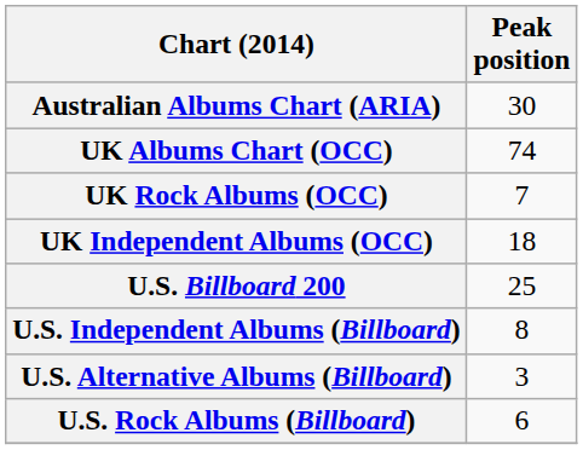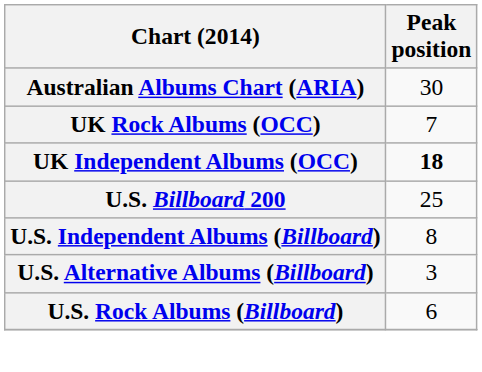 <table class="wikitable sortable plainrowheaders" style="text-align:center;">
 <tr>
 <th scope="col">Chart (2014)</th>
 <th scope="col">Peak<br>position</th>
 </tr>
 <tr>
 <th scope="row">Australian <a href='#'>Albums Chart</a> (<a href='#'>ARIA</a>)</th>
 <td align="center">30</td>
 </tr>
 <tr>
-<th scope="row">UK <a href='#'>Albums Chart</a> (<a href='#'>OCC</a>)</th>
-<td>74</td>
-</tr>
-<tr>
 <th scope="row">UK <a href='#'>Rock Albums</a> (<a href='#'>OCC</a>)</th>
 <td>7</td>
 </tr>
 <tr>
 <th scope="row">UK <a href='#'>Independent Albums</a> (<a href='#'>OCC</a>)</th>
-<td>18</td>
+<td><strong>18</strong></td>
 </tr>
 <tr>
 <th scope="row">U.S. <a href='#'><em>Billboard</em> 200</a></th>
 <td align="center">25</td>
 </tr>
 <tr>
 <th scope="row">U.S. <a href='#'>Independent Albums</a> (<a href='#'><em>Billboard</em></a>)</th>
 <td align="center">8</td>
 </tr>
 <tr>
 <th scope="row">U.S. <a href='#'>Alternative Albums</a> (<a href='#'><em>Billboard</em></a>)</th>
 <td align="center">3</td>
 </tr>
 <tr>
 <th scope="row">U.S. <a href='#'>Rock Albums</a> (<a href='#'><em>Billboard</em></a>)</th>
 <td align="center">6</td>
 </tr>
 <tr>
 </tr>
 </table>
